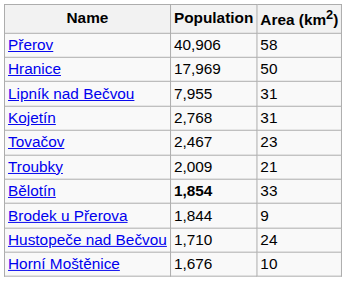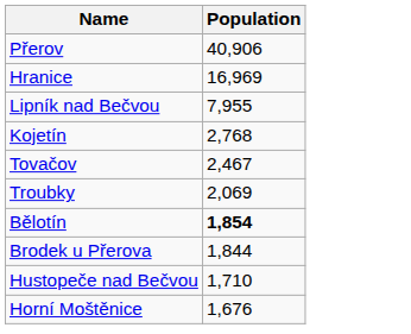 <table class="wikitable sortable">
 <tr>
 <th>Name</th>
 <th>Population</th>
-<th>Area (km<sup>2</sup>)</th>
 </tr>
 <tr>
 <td><a href='#'>Přerov</a></td>
 <td>40,906</td>
-<td>58</td>
 </tr>
 <tr>
 <td><a href='#'>Hranice</a></td>
-<td>17,969</td>
-<td>50</td>
+<td>16,969</td>
 </tr>
 <tr>
 <td><a href='#'>Lipník nad Bečvou</a></td>
 <td>7,955</td>
-<td>31</td>
 </tr>
 <tr>
 <td><a href='#'>Kojetín</a></td>
 <td>2,768</td>
-<td>31</td>
 </tr>
 <tr>
 <td><a href='#'>Tovačov</a></td>
 <td>2,467</td>
-<td>23</td>
 </tr>
 <tr>
 <td><a href='#'>Troubky</a></td>
-<td>2,009</td>
-<td>21</td>
+<td>2,069</td>
 </tr>
 <tr>
 <td><a href='#'>Bělotín</a></td>
 <td><strong>1,854</strong></td>
-<td>33</td>
 </tr>
 <tr>
 <td><a href='#'>Brodek u Přerova</a></td>
 <td>1,844</td>
-<td>9</td>
 </tr>
 <tr>
 <td><a href='#'>Hustopeče nad Bečvou</a></td>
 <td>1,710</td>
-<td>24</td>
 </tr>
 <tr>
 <td><a href='#'>Horní Moštěnice</a></td>
 <td>1,676</td>
-<td>10</td>
 </tr>
 </table>
